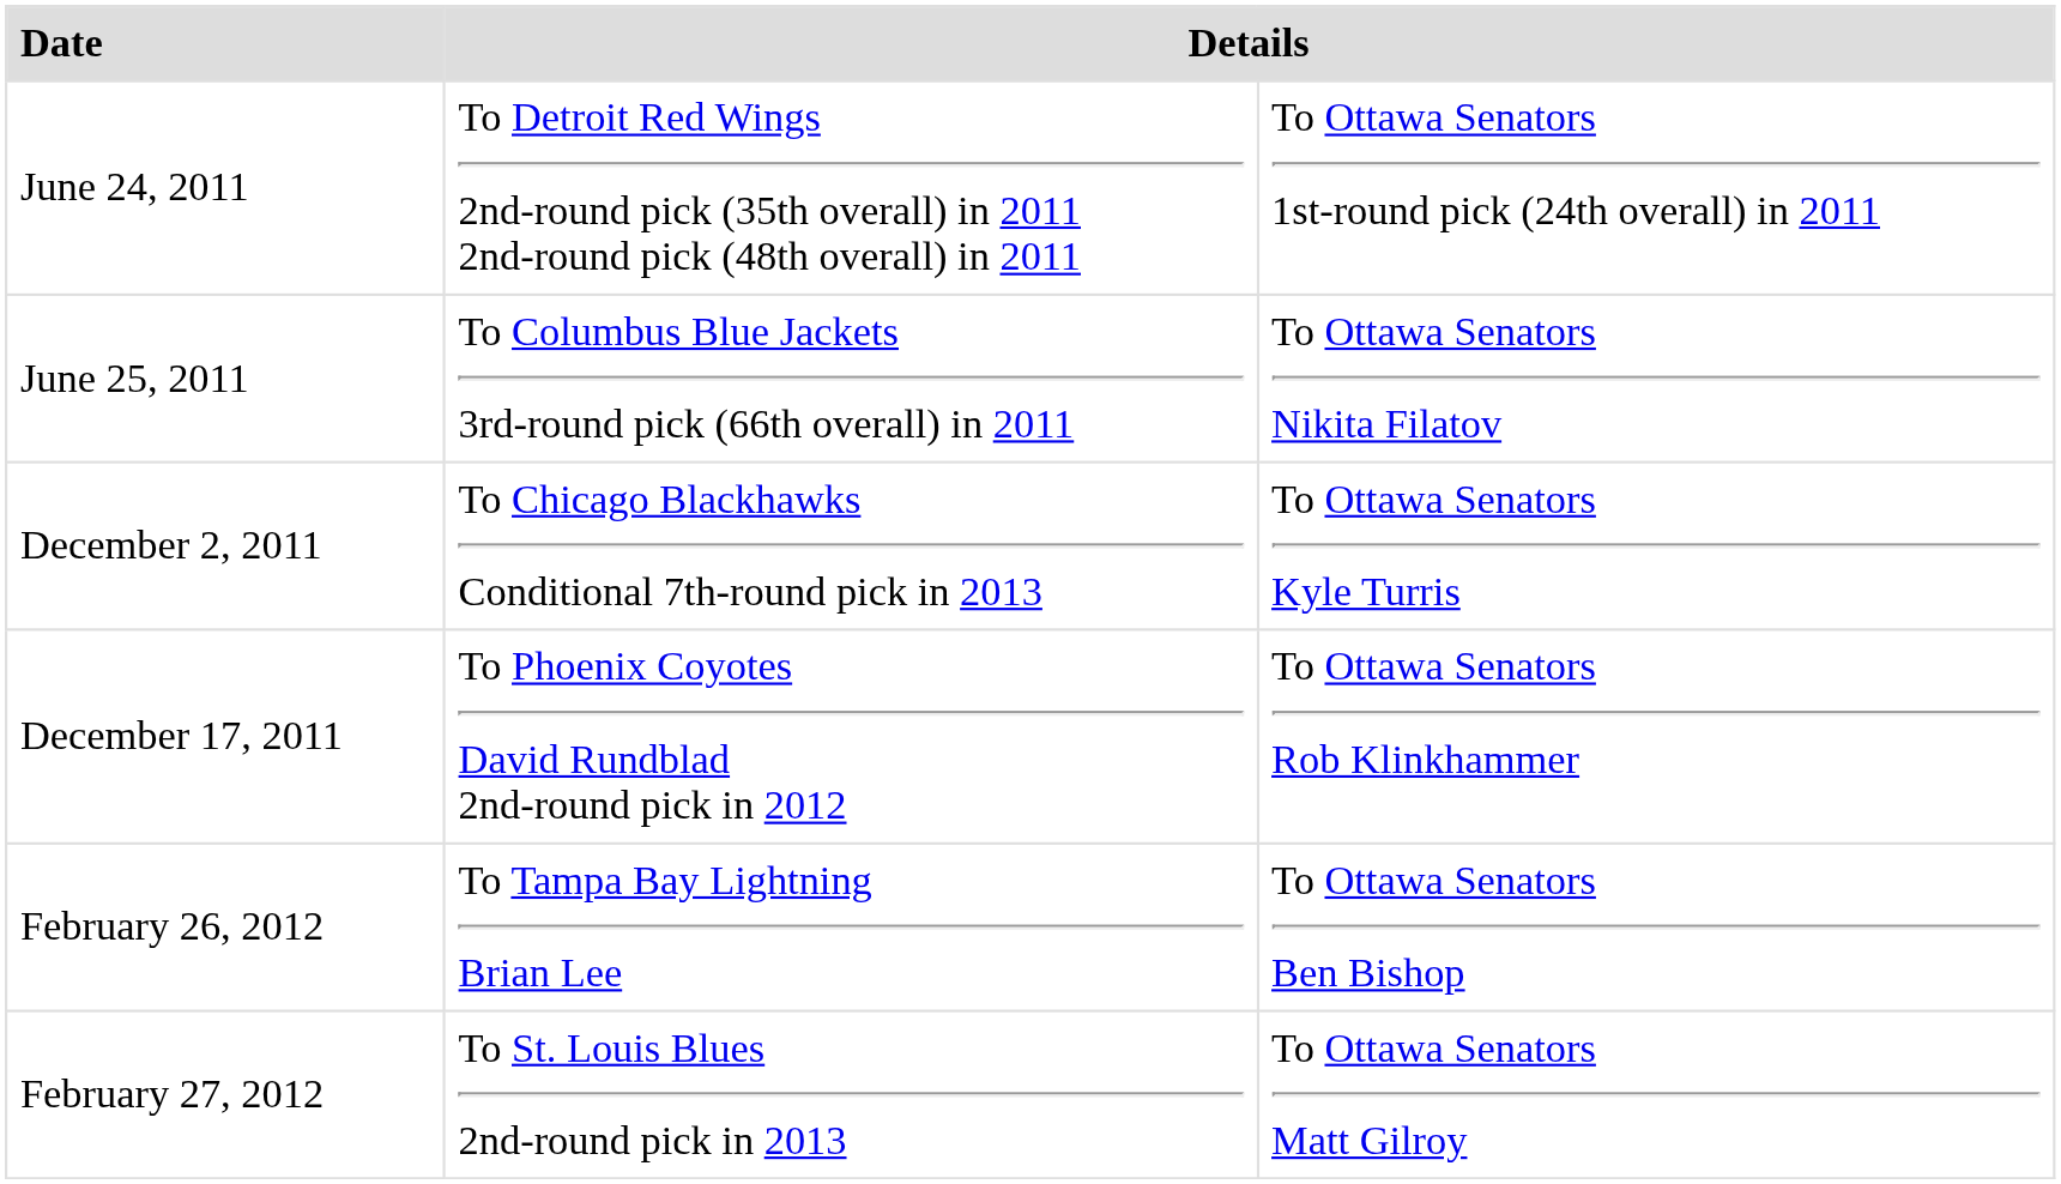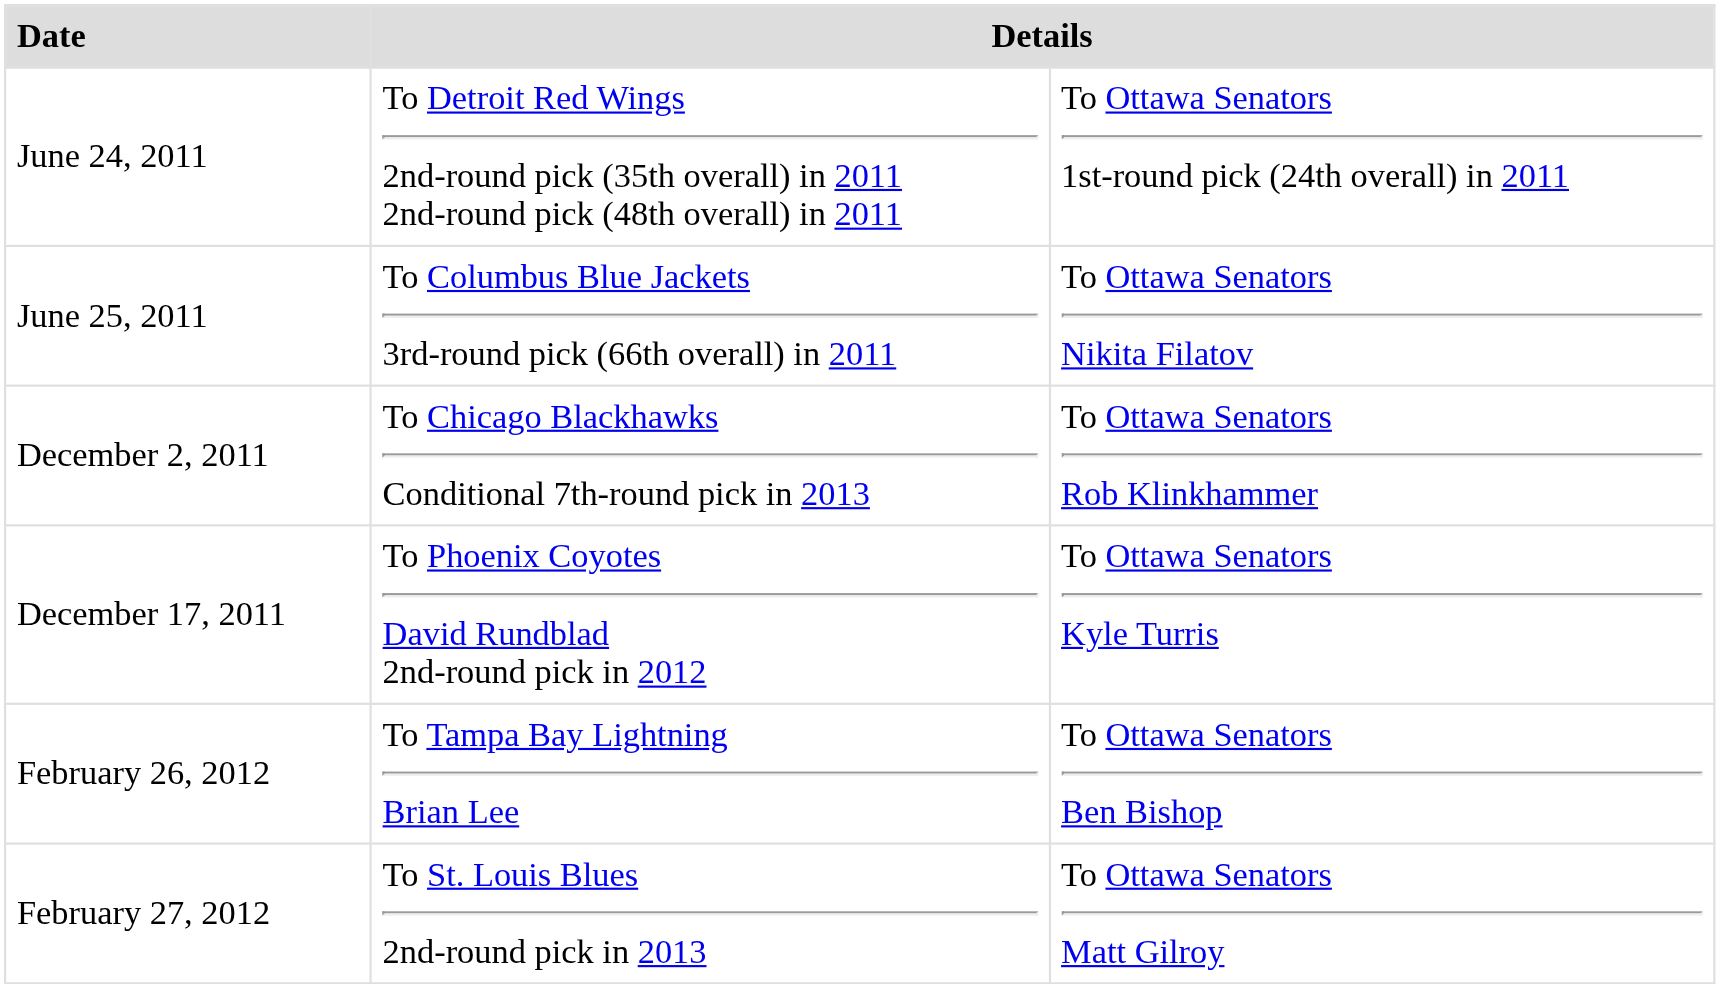 <table border=1 style="border-collapse:collapse" bordercolor="#DFDFDF" cellpadding="5" width=90%>
 <tr bgcolor="#dddddd">
 <th style="text-align:left;">Date</th>
 <th colspan="2">Details</th>
 </tr>
 <tr>
 <td>June 24, 2011<br></td>
 <td valign="top">To <a href='#'>Detroit Red Wings</a><hr>2nd-round pick (35th overall) in <a href='#'>2011</a><br>2nd-round pick (48th overall) in <a href='#'>2011</a></td>
 <td valign="top">To <a href='#'>Ottawa Senators</a><hr>1st-round pick (24th overall) in <a href='#'>2011</a></td>
 </tr>
 <tr>
 <td>June 25, 2011<br></td>
 <td valign="top">To <a href='#'>Columbus Blue Jackets</a><hr>3rd-round pick (66th overall) in <a href='#'>2011</a></td>
 <td valign="top">To <a href='#'>Ottawa Senators</a><hr><a href='#'>Nikita Filatov</a></td>
 </tr>
 <tr>
 <td>December 2, 2011<br></td>
 <td valign="top">To <a href='#'>Chicago Blackhawks</a><hr>Conditional 7th-round pick in <a href='#'>2013</a></td>
-<td valign="top">To <a href='#'>Ottawa Senators</a><hr><a href='#'>Kyle Turris</a></td>
+<td valign="top">To <a href='#'>Ottawa Senators</a><hr><a href='#'>Rob Klinkhammer</a></td>
 </tr>
 <tr>
 <td>December 17, 2011<br></td>
 <td valign="top">To <a href='#'>Phoenix Coyotes</a><hr><a href='#'>David Rundblad</a><br>2nd-round pick in <a href='#'>2012</a></td>
-<td valign="top">To <a href='#'>Ottawa Senators</a><hr><a href='#'>Rob Klinkhammer</a></td>
+<td valign="top">To <a href='#'>Ottawa Senators</a><hr><a href='#'>Kyle Turris</a></td>
 </tr>
 <tr>
 <td>February 26, 2012<br></td>
 <td valign="top">To <a href='#'>Tampa Bay Lightning</a><hr><a href='#'>Brian Lee</a></td>
 <td valign="top">To <a href='#'>Ottawa Senators</a><hr><a href='#'>Ben Bishop</a></td>
 </tr>
 <tr>
 <td>February 27, 2012<br></td>
 <td valign="top">To <a href='#'>St. Louis Blues</a><hr>2nd-round pick in <a href='#'>2013</a></td>
 <td valign="top">To <a href='#'>Ottawa Senators</a><hr><a href='#'>Matt Gilroy</a></td>
 </tr>
 </table>
